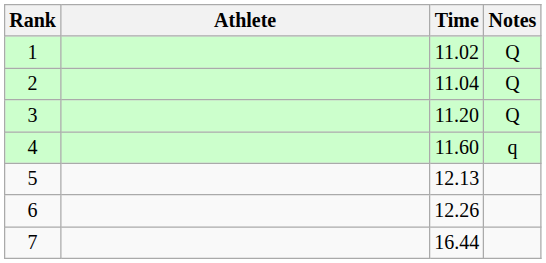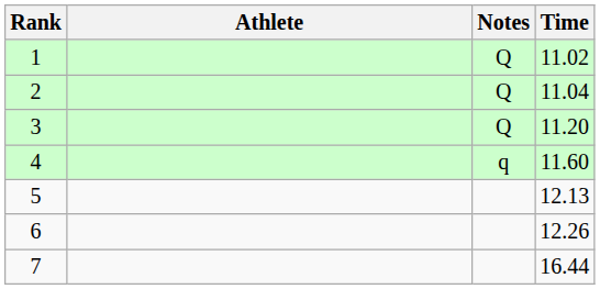 <table class="wikitable" style="text-align:center">
 <tr>
 <th>Rank</th>
 <th Style="width:18em">Athlete</th>
+<th>Notes</th>
 <th>Time</th>
-<th>Notes</th>
 </tr>
 <tr style="background:#cfc">
 <td>1</td>
 <td style="text-align:left"></td>
+<td>Q</td>
 <td>11.02</td>
-<td>Q</td>
 </tr>
 <tr style="background:#cfc">
 <td>2</td>
 <td style="text-align:left"></td>
+<td>Q</td>
 <td>11.04</td>
-<td>Q</td>
 </tr>
 <tr style="background:#cfc">
 <td>3</td>
 <td style="text-align:left"></td>
+<td>Q</td>
 <td>11.20</td>
-<td>Q</td>
 </tr>
 <tr style="background:#cfc">
 <td>4</td>
 <td style="text-align:left"></td>
+<td>q</td>
 <td>11.60</td>
-<td>q</td>
 </tr>
 <tr>
 <td>5</td>
 <td style="text-align:left"></td>
+<td></td>
 <td>12.13</td>
-<td></td>
 </tr>
 <tr>
 <td>6</td>
 <td style="text-align:left"></td>
+<td></td>
 <td>12.26</td>
-<td></td>
 </tr>
 <tr>
 <td>7</td>
 <td style="text-align:left"></td>
+<td></td>
 <td>16.44</td>
-<td></td>
 </tr>
 </table>
